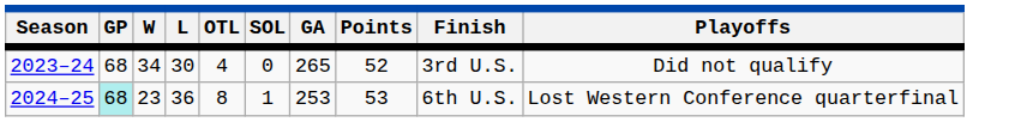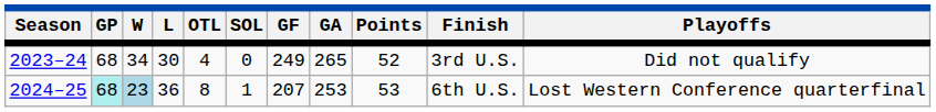 <table class="wikitable" style="text-align:center">
 <tr style="border-top:#0047AB 5px solid; border-bottom:#000000 5px solid;">
 <th>Season</th>
 <th>GP</th>
 <th>W</th>
 <th>L</th>
 <th>OTL</th>
 <th>SOL</th>
+<th>GF</th>
 <th>GA</th>
 <th>Points</th>
 <th>Finish</th>
 <th>Playoffs</th>
 </tr>
 <tr>
 <td><a href='#'>2023–24</a></td>
 <td>68</td>
 <td>34</td>
 <td>30</td>
 <td>4</td>
 <td>0</td>
+<td>249</td>
 <td>265</td>
 <td>52</td>
 <td>3rd U.S.</td>
 <td>Did not qualify</td>
 </tr>
 <tr>
 <td><a href='#'>2024–25</a></td>
 <td style="background: paleturquoise;">68</td>
-<td>23</td>
+<td style="background: lightblue;">23</td>
 <td>36</td>
 <td>8</td>
 <td>1</td>
+<td>207</td>
 <td>253</td>
 <td>53</td>
 <td>6th U.S.</td>
 <td>Lost Western Conference quarterfinal</td>
 </tr>
 </table>
